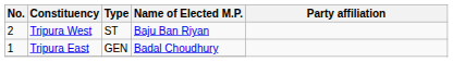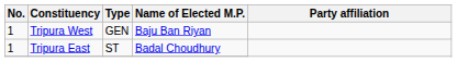 <table class="wikitable" style="font-size:95%;">
 <tr>
 <th>No.</th>
 <th>Constituency</th>
 <th>Type</th>
 <th>Name of Elected M.P.</th>
 <th colspan="2" style="width:18em">Party affiliation</th>
 </tr>
 <tr>
-<td>2</td>
+<td>1</td>
 <td><a href='#'>Tripura West</a></td>
-<td>ST</td>
+<td>GEN</td>
 <td><a href='#'>Baju Ban Riyan</a></td>
 <td></td>
 </tr>
 <tr>
 <td>1</td>
 <td><a href='#'>Tripura East</a></td>
-<td>GEN</td>
+<td>ST</td>
 <td><a href='#'>Badal Choudhury</a></td>
 </tr>
 <tr>
 </tr>
 </table>
